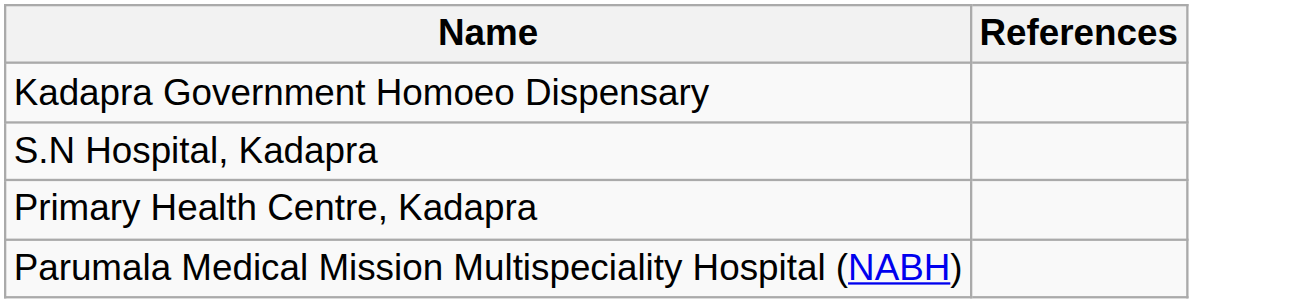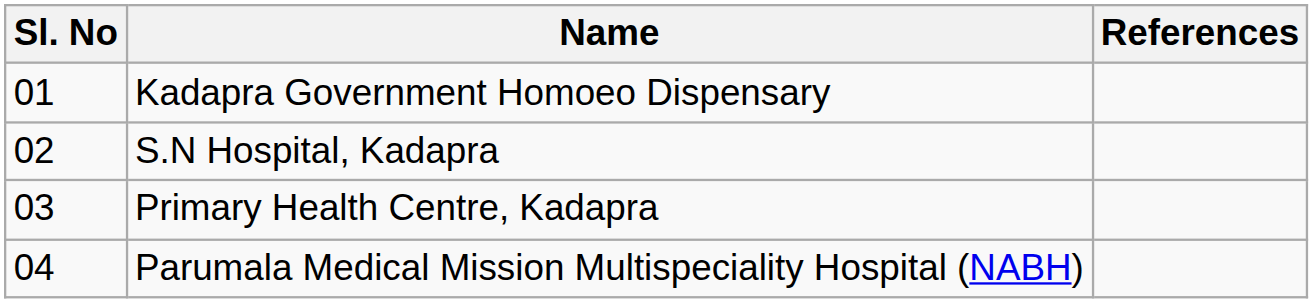 <table class="wikitable">
 <tr>
+<th>Sl. No</th>
 <th>Name</th>
 <th>References</th>
 </tr>
 <tr>
+<td>01</td>
 <td>Kadapra Government Homoeo Dispensary</td>
 <td></td>
 </tr>
 <tr>
+<td>02</td>
 <td>S.N Hospital, Kadapra</td>
 <td></td>
 </tr>
 <tr>
+<td>03</td>
 <td>Primary Health Centre, Kadapra</td>
 <td></td>
 </tr>
 <tr>
+<td>04</td>
 <td>Parumala Medical Mission Multispeciality Hospital (<a href='#'>NABH</a>)</td>
 <td></td>
 </tr>
 </table>
